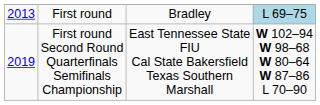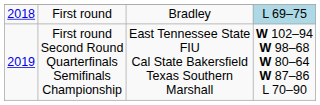 <table class="wikitable" style="text-align:center">
 <tr>
 </tr>
 <tr align="center">
-<td><a href='#'>2013</a></td>
+<td><a href='#'>2018</a></td>
 <td>First round</td>
 <td>Bradley</td>
 <td style="background: lightblue;">L 69–75</td>
 </tr>
 <tr align="center">
 <td><a href='#'>2019</a></td>
 <td>First round <br> Second Round<br>Quarterfinals<br> Semifinals<br>Championship</td>
 <td>East Tennessee State<br>FIU<br>Cal State Bakersfield<br>Texas Southern<br>Marshall</td>
 <td><strong>W</strong> 102–94 <br> <strong>W</strong> 98–68 <br> <strong>W</strong> 80–64 <br> <strong>W</strong> 87–86 <br>L 70–90</td>
 </tr>
 </table>
